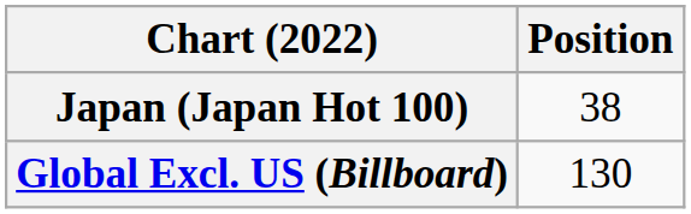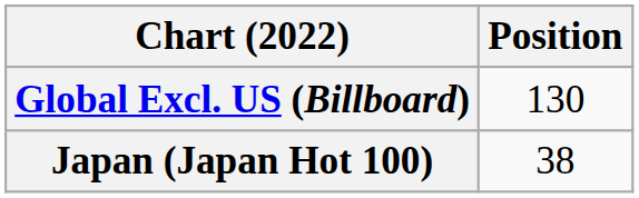 <table class="wikitable sortable plainrowheaders" style="text-align:center">
 <tr>
 <th scope="col">Chart (2022)</th>
 <th scope="col">Position</th>
 </tr>
 <tr>
+<th scope="row"><a href='#'>Global Excl. US</a> (<em>Billboard</em>)</th>
+<td>130</td>
+</tr>
+<tr>
 <th scope="row">Japan (Japan Hot 100)</th>
 <td>38</td>
 </tr>
-<tr>
-<th scope="row"><a href='#'>Global Excl. US</a> (<em>Billboard</em>)</th>
-<td>130</td>
-</tr>
 </table>
